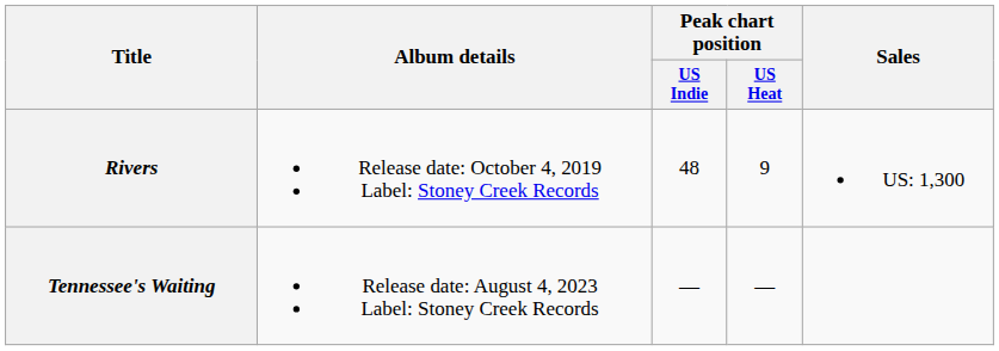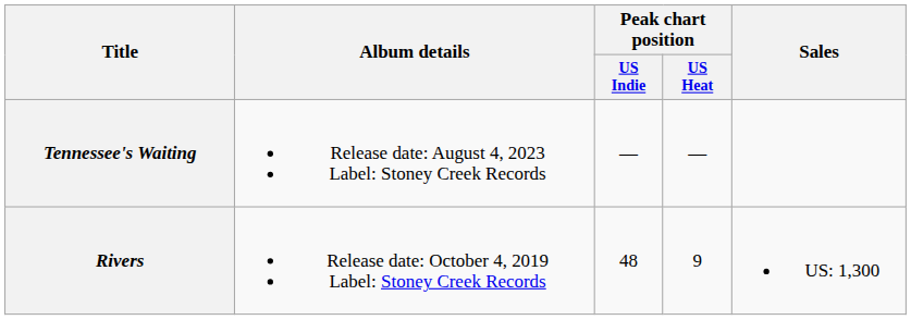 <table class="wikitable plainrowheaders" style="text-align:center;">
 <tr>
 <th rowspan="2" style="width:12em;">Title</th>
 <th rowspan="2" style="width:19em;">Album details</th>
 <th colspan="2">Peak chart position</th>
 <th rowspan="2" style="width:9em;">Sales</th>
 </tr>
 <tr style="font-size:smaller;">
 <th style="width:4em;"><a href='#'>US <br>Indie</a><br></th>
 <th style="width:4em;"><a href='#'>US <br>Heat</a><br></th>
 </tr>
 <tr>
+<th scope="row"><em>Tennessee's Waiting</em></th>
+<td><br><ul><li>Release date: August 4, 2023</li><li>Label: Stoney Creek Records</li></ul></td>
+<td>—</td>
+<td>—</td>
+<td></td>
+</tr>
+<tr>
 <th scope="row"><em>Rivers</em></th>
 <td><br><ul><li>Release date: October 4, 2019</li><li>Label: <a href='#'>Stoney Creek Records</a></li></ul></td>
 <td>48</td>
 <td>9</td>
 <td><br><ul><li>US: 1,300</li></ul></td>
 </tr>
-<tr>
-<th scope="row"><em>Tennessee's Waiting</em></th>
-<td><br><ul><li>Release date: August 4, 2023</li><li>Label: Stoney Creek Records</li></ul></td>
-<td>—</td>
-<td>—</td>
-<td></td>
-</tr>
 </table>
